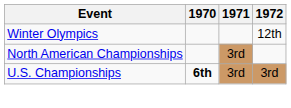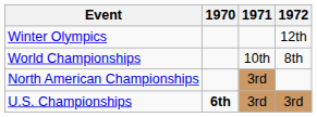 <table class="wikitable">
 <tr>
 <th>Event</th>
 <th>1970</th>
 <th>1971</th>
 <th>1972</th>
 </tr>
 <tr>
 <td><a href='#'>Winter Olympics</a></td>
 <td></td>
 <td></td>
 <td align="center">12th</td>
 </tr>
 <tr>
+<td><a href='#'>World Championships</a></td>
+<td></td>
+<td align="center">10th</td>
+<td align="center">8th</td>
+</tr>
+<tr>
 <td><a href='#'>North American Championships</a></td>
 <td></td>
 <td align="center" bgcolor="cc9966">3rd</td>
 <td></td>
 </tr>
 <tr>
 <td><a href='#'>U.S. Championships</a></td>
 <td align="center"><strong>6th</strong></td>
 <td align="center" bgcolor="cc9966">3rd</td>
 <td align="center" bgcolor="cc9966">3rd</td>
 </tr>
 </table>
